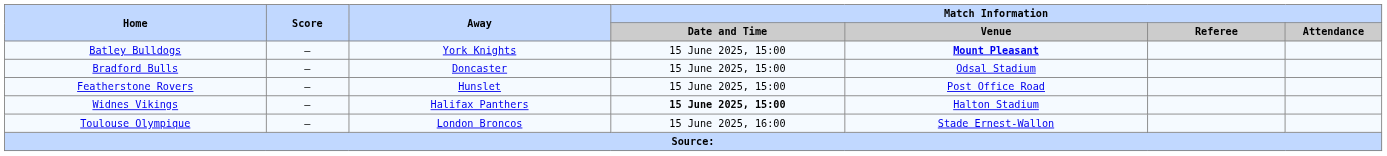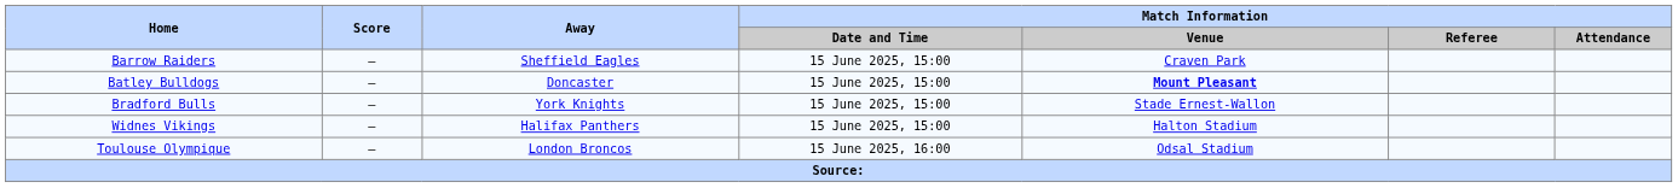 <table border=1 style="border-collapse:collapse; font-size:90%; text-align:center;" cellpadding=3 cellspacing=0 width=100%>
 <tr bgcolor=#C1D8FF>
 <th scope="col" rowspan=2 width=19%>Home</th>
 <th scope="col" rowspan=2 width=6%>Score</th>
 <th scope="col" rowspan=2 width=19%>Away</th>
 <th colspan=4>Match Information</th>
 </tr>
 <tr bgcolor=#CCCCCC>
 <th scope="col" width=17%>Date and Time</th>
 <th scope="col" width=22%>Venue</th>
 <th scope="col" width=10%>Referee</th>
 <th scope="col" width=7%>Attendance</th>
 </tr>
 <tr bgcolor=#F5FAFF>
+<td> <a href='#'>Barrow Raiders</a></td>
+<td>–</td>
+<td> <a href='#'>Sheffield Eagles</a></td>
+<td>15 June 2025, 15:00</td>
+<td><a href='#'>Craven Park</a></td>
+<td></td>
+<td></td>
+</tr>
+<tr bgcolor=#F5FAFF>
 <td> <a href='#'>Batley Bulldogs</a></td>
 <td>–</td>
-<td> <a href='#'>York Knights</a></td>
+<td> <a href='#'>Doncaster</a></td>
 <td>15 June 2025, 15:00</td>
 <td><strong><a href='#'>Mount Pleasant</a></strong></td>
 <td></td>
 <td></td>
 </tr>
 <tr bgcolor=#F5FAFF>
 <td> <a href='#'>Bradford Bulls</a></td>
 <td>–</td>
-<td> <a href='#'>Doncaster</a></td>
+<td> <a href='#'>York Knights</a></td>
 <td>15 June 2025, 15:00</td>
-<td><a href='#'>Odsal Stadium</a></td>
-<td></td>
-<td></td>
-</tr>
-<tr bgcolor=#F5FAFF>
-<td> <a href='#'>Featherstone Rovers</a></td>
-<td>–</td>
-<td> <a href='#'>Hunslet</a></td>
-<td>15 June 2025, 15:00</td>
-<td><a href='#'>Post Office Road</a></td>
+<td><a href='#'>Stade Ernest-Wallon</a></td>
 <td></td>
 <td></td>
 </tr>
 <tr bgcolor=#F5FAFF>
 <td> <a href='#'>Widnes Vikings</a></td>
 <td>–</td>
 <td> <a href='#'>Halifax Panthers</a></td>
-<td><strong>15 June 2025, 15:00</strong></td>
+<td>15 June 2025, 15:00</td>
 <td><a href='#'>Halton Stadium</a></td>
 <td></td>
 <td></td>
 </tr>
 <tr bgcolor=#F5FAFF>
 <td> <a href='#'>Toulouse Olympique</a></td>
 <td>–</td>
 <td> <a href='#'>London Broncos</a></td>
 <td>15 June 2025, 16:00</td>
-<td><a href='#'>Stade Ernest-Wallon</a></td>
+<td><a href='#'>Odsal Stadium</a></td>
 <td></td>
 <td></td>
 </tr>
 <tr style="background:#c1d8ff;">
 <th colspan=7>Source:</th>
 </tr>
 </table>
